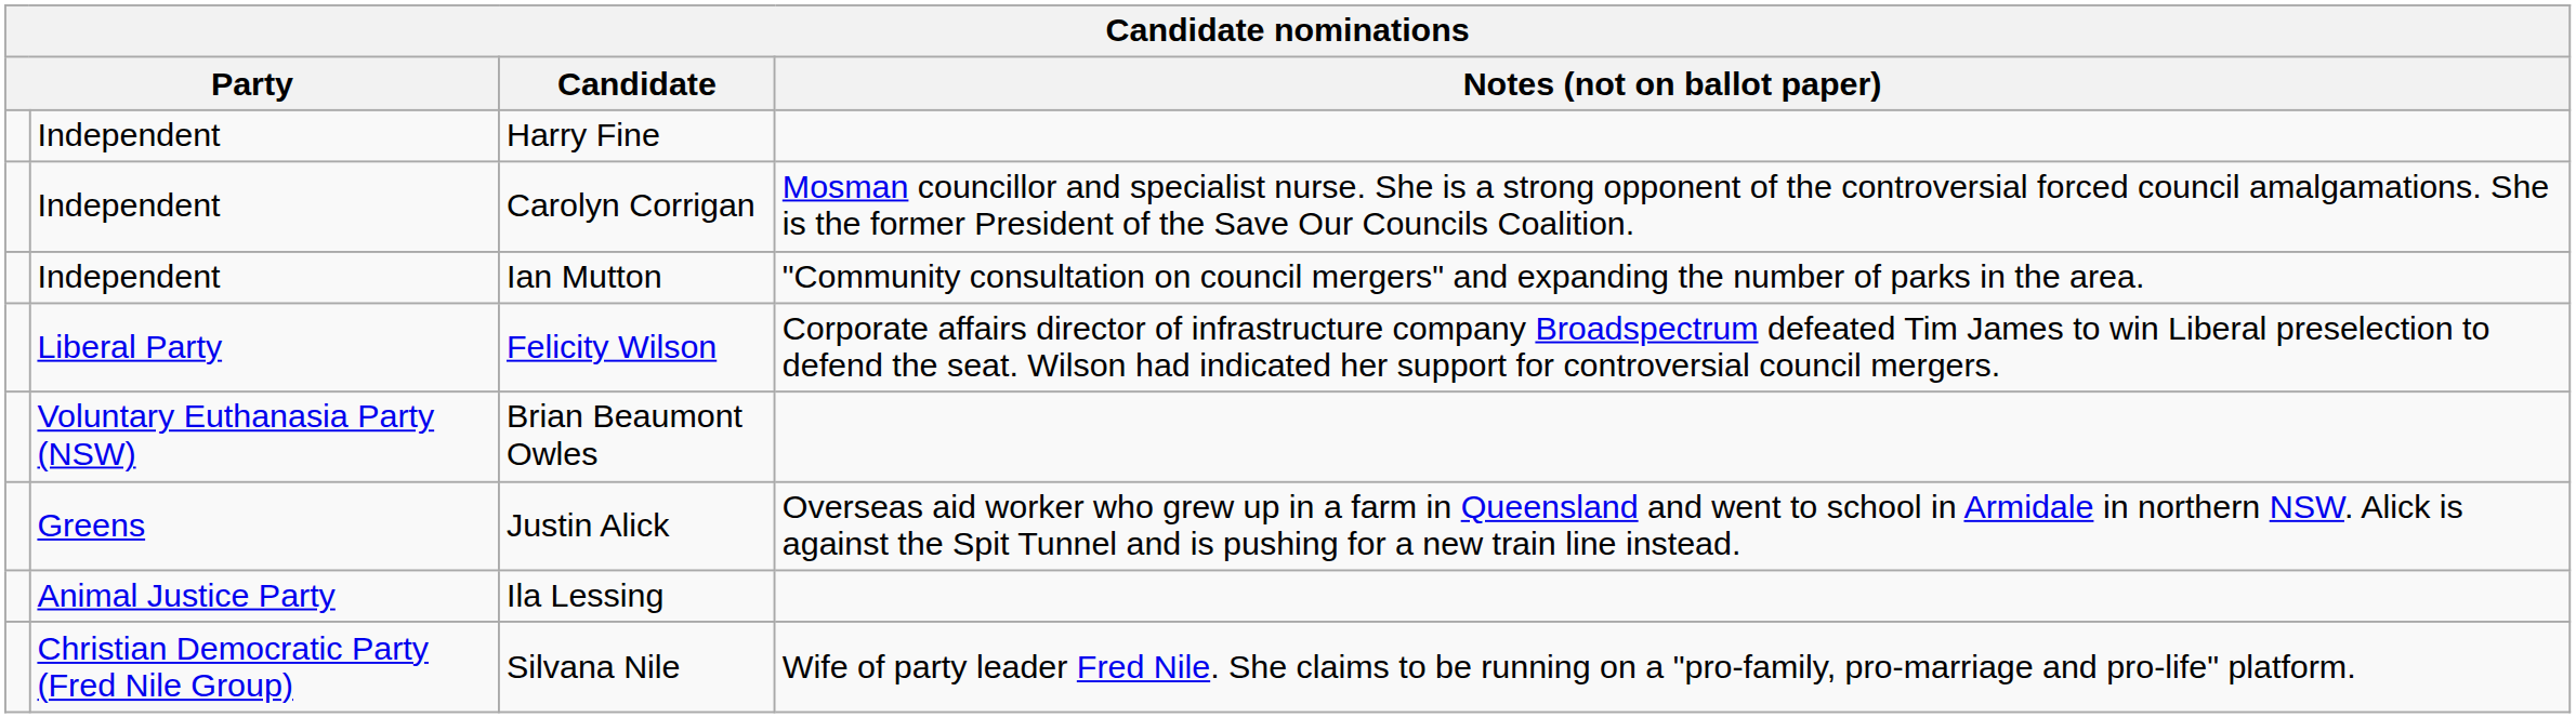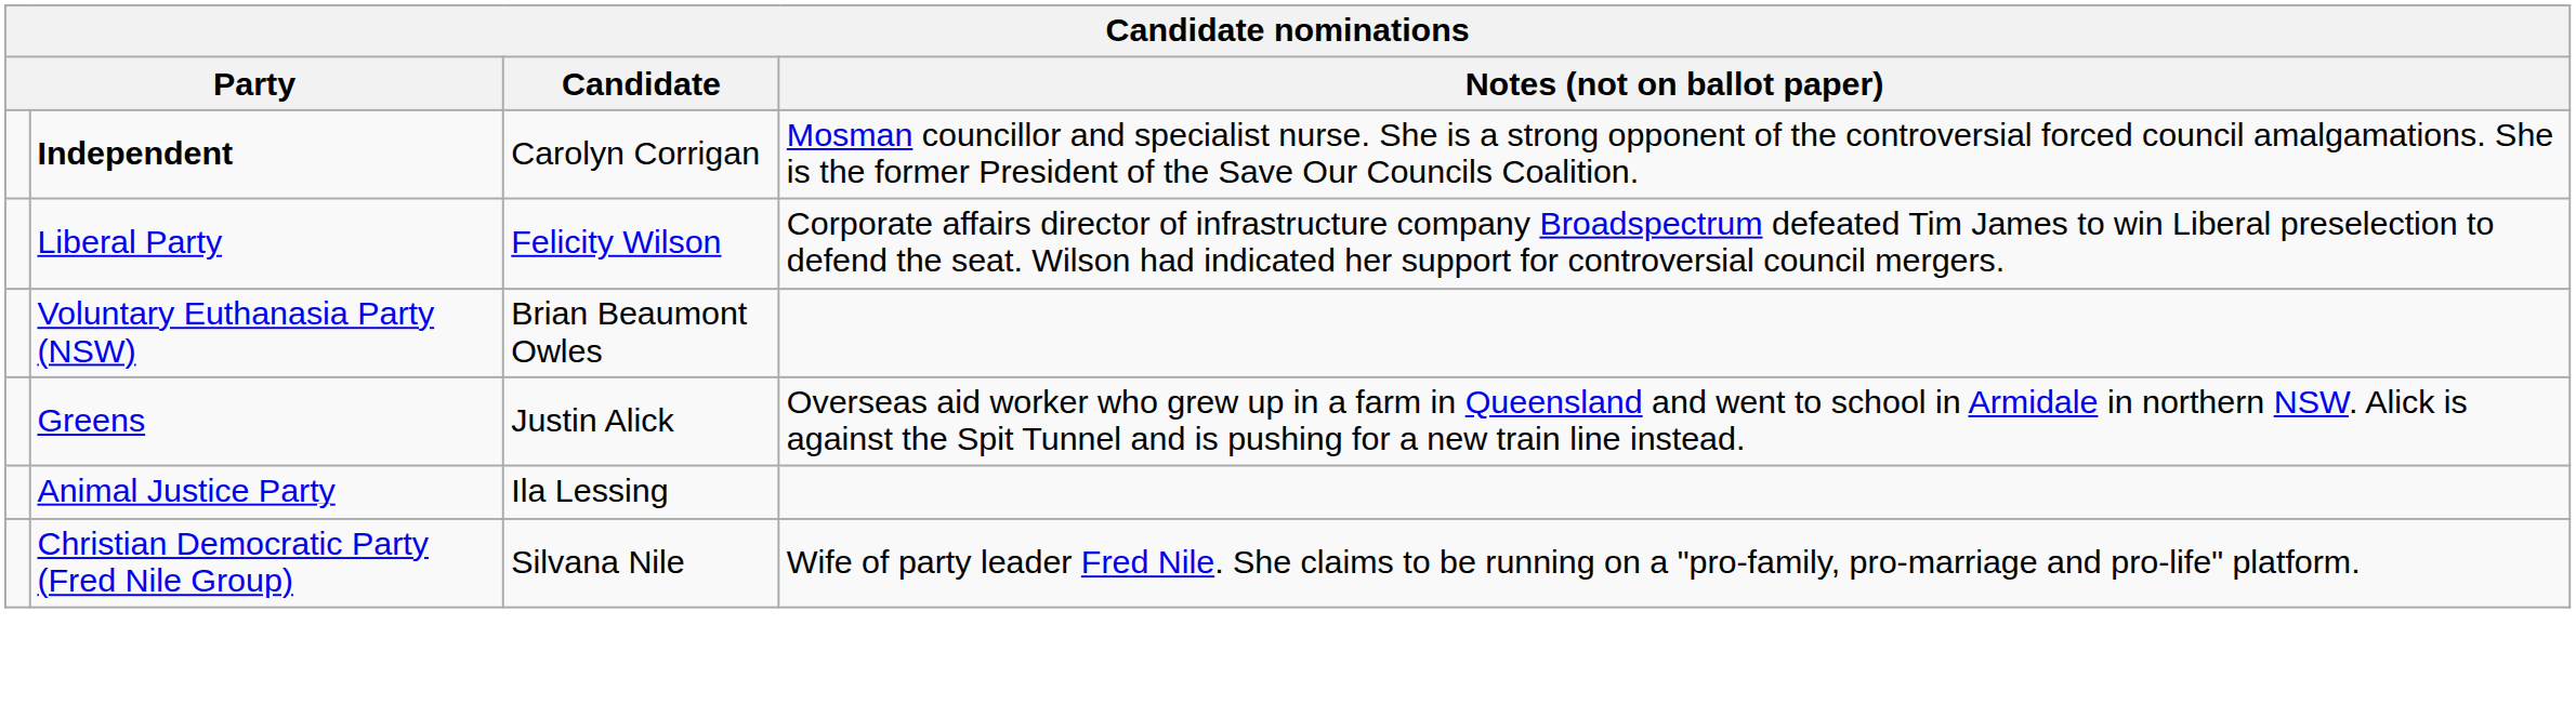 <table class="wikitable">
 <tr>
 <th colspan=4>Candidate nominations</th>
 </tr>
 <tr>
 <th colspan=2>Party</th>
 <th>Candidate</th>
 <th>Notes (not on ballot paper)</th>
 </tr>
 <tr>
 <td> </td>
-<td>Independent</td>
-<td>Harry Fine</td>
-<td></td>
-</tr>
-<tr>
-<td> </td>
-<td>Independent</td>
+<td><strong>Independent</strong></td>
 <td>Carolyn Corrigan</td>
 <td><a href='#'>Mosman</a> councillor and specialist nurse. She is a strong opponent of the controversial forced council amalgamations. She is the former President of the Save Our Councils Coalition.</td>
-</tr>
-<tr>
-<td> </td>
-<td>Independent</td>
-<td>Ian Mutton</td>
-<td>"Community consultation on council mergers" and expanding the number of parks in the area.</td>
 </tr>
 <tr>
 <td> </td>
 <td><a href='#'>Liberal Party</a></td>
 <td><a href='#'>Felicity Wilson</a></td>
 <td>Corporate affairs director of infrastructure company <a href='#'>Broadspectrum</a> defeated Tim James to win Liberal preselection to defend the seat. Wilson had indicated her support for controversial council mergers.</td>
 </tr>
 <tr>
 <td> </td>
 <td><a href='#'>Voluntary Euthanasia Party (NSW)</a></td>
 <td>Brian Beaumont Owles</td>
 <td></td>
 </tr>
 <tr>
 <td> </td>
 <td><a href='#'>Greens</a></td>
 <td>Justin Alick</td>
 <td>Overseas aid worker who grew up in a farm in <a href='#'>Queensland</a> and went to school in <a href='#'>Armidale</a> in northern <a href='#'>NSW</a>. Alick is against the Spit Tunnel and is pushing for a new train line instead.</td>
 </tr>
 <tr>
 <td> </td>
 <td><a href='#'>Animal Justice Party</a></td>
 <td>Ila Lessing</td>
 <td></td>
 </tr>
 <tr>
 <td> </td>
 <td><a href='#'>Christian Democratic Party (Fred Nile Group)</a></td>
 <td>Silvana Nile</td>
 <td>Wife of party leader <a href='#'>Fred Nile</a>. She claims to be running on a "pro-family, pro-marriage and pro-life" platform.</td>
 </tr>
 </table>
